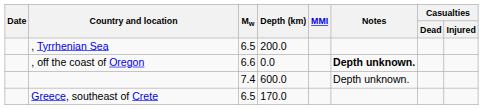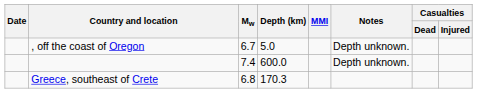 <table class="wikitable sortable sort-under" style="border:1px black; margin-left:1em;">
 <tr>
 <th rowspan="2"><small>Date</small></th>
 <th rowspan="2" style="width: 310px"><small>Country and location</small></th>
 <th rowspan="2"><small>M<sub>w</sub></small></th>
 <th rowspan="2"><small>Depth (km)</small></th>
 <th rowspan="2"><small><a href='#'>MMI</a></small></th>
 <th rowspan="2" class="unsortable"><small>Notes</small></th>
 <th colspan="2"><small>Casualties</small></th>
 </tr>
 <tr>
 <th><small>Dead</small></th>
 <th><small>Injured</small></th>
 </tr>
 <tr>
 <td></td>
-<td>, <a href='#'>Tyrrhenian Sea</a></td>
-<td>6.5</td>
-<td>200.0</td>
+<td>, off the coast of <a href='#'>Oregon</a></td>
+<td>6.7</td>
+<td>5.0</td>
 <td></td>
-<td></td>
-<td></td>
-<td></td>
-</tr>
-<tr>
-<td></td>
-<td>, off the coast of <a href='#'>Oregon</a></td>
-<td>6.6</td>
-<td>0.0</td>
-<td></td>
-<td><strong>Depth unknown.</strong></td>
+<td>Depth unknown.</td>
 <td></td>
 <td></td>
 </tr>
 <tr>
 <td></td>
 <td></td>
 <td>7.4</td>
 <td>600.0</td>
 <td></td>
 <td>Depth unknown.</td>
 <td></td>
 <td></td>
 </tr>
 <tr>
 <td></td>
 <td> <a href='#'>Greece</a>, southeast of <a href='#'>Crete</a></td>
-<td>6.5</td>
-<td>170.0</td>
+<td>6.8</td>
+<td>170.3</td>
 <td></td>
 <td></td>
 <td></td>
 <td></td>
 </tr>
 </table>
